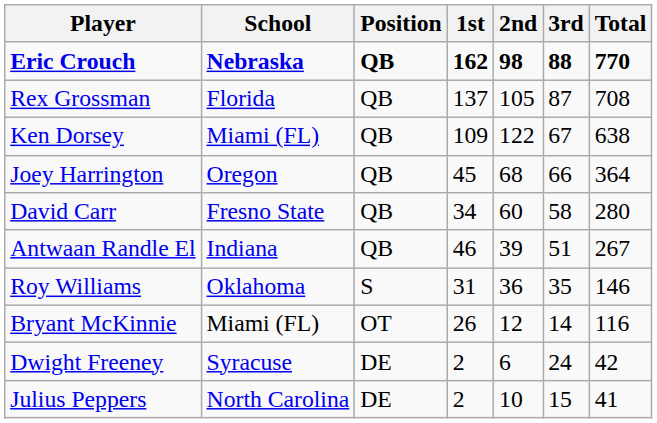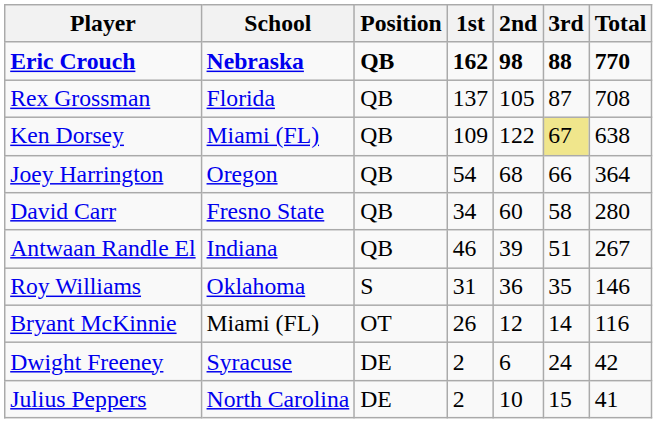 <table class="wikitable">
 <tr>
 <th>Player</th>
 <th>School</th>
 <th>Position</th>
 <th>1st</th>
 <th>2nd</th>
 <th>3rd</th>
 <th>Total</th>
 </tr>
 <tr>
 <td><strong><a href='#'>Eric Crouch</a></strong></td>
 <td><strong><a href='#'>Nebraska</a></strong></td>
 <td><strong>QB</strong></td>
 <td><strong>162</strong></td>
 <td><strong>98</strong></td>
 <td><strong>88</strong></td>
 <td><strong>770</strong></td>
 </tr>
 <tr>
 <td><a href='#'>Rex Grossman</a></td>
 <td><a href='#'>Florida</a></td>
 <td>QB</td>
 <td>137</td>
 <td>105</td>
 <td>87</td>
 <td>708</td>
 </tr>
 <tr>
 <td><a href='#'>Ken Dorsey</a></td>
 <td><a href='#'>Miami (FL)</a></td>
 <td>QB</td>
 <td>109</td>
 <td>122</td>
-<td>67</td>
+<td style="background: khaki;">67</td>
 <td>638</td>
 </tr>
 <tr>
 <td><a href='#'>Joey Harrington</a></td>
 <td><a href='#'>Oregon</a></td>
 <td>QB</td>
-<td>45</td>
+<td>54</td>
 <td>68</td>
 <td>66</td>
 <td>364</td>
 </tr>
 <tr>
 <td><a href='#'>David Carr</a></td>
 <td><a href='#'>Fresno State</a></td>
 <td>QB</td>
 <td>34</td>
 <td>60</td>
 <td>58</td>
 <td>280</td>
 </tr>
 <tr>
 <td><a href='#'>Antwaan Randle El</a></td>
 <td><a href='#'>Indiana</a></td>
 <td>QB</td>
 <td>46</td>
 <td>39</td>
 <td>51</td>
 <td>267</td>
 </tr>
 <tr>
 <td><a href='#'>Roy Williams</a></td>
 <td><a href='#'>Oklahoma</a></td>
 <td>S</td>
 <td>31</td>
 <td>36</td>
 <td>35</td>
 <td>146</td>
 </tr>
 <tr>
 <td><a href='#'>Bryant McKinnie</a></td>
 <td>Miami (FL)</td>
 <td>OT</td>
 <td>26</td>
 <td>12</td>
 <td>14</td>
 <td>116</td>
 </tr>
 <tr>
 <td><a href='#'>Dwight Freeney</a></td>
 <td><a href='#'>Syracuse</a></td>
 <td>DE</td>
 <td>2</td>
 <td>6</td>
 <td>24</td>
 <td>42</td>
 </tr>
 <tr>
 <td><a href='#'>Julius Peppers</a></td>
 <td><a href='#'>North Carolina</a></td>
 <td>DE</td>
 <td>2</td>
 <td>10</td>
 <td>15</td>
 <td>41</td>
 </tr>
 </table>
